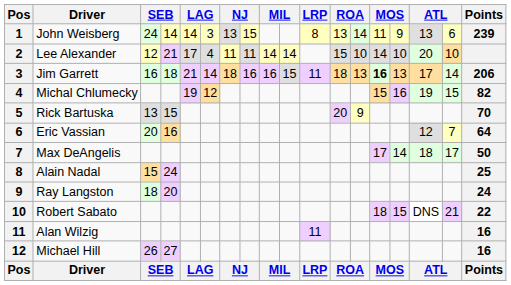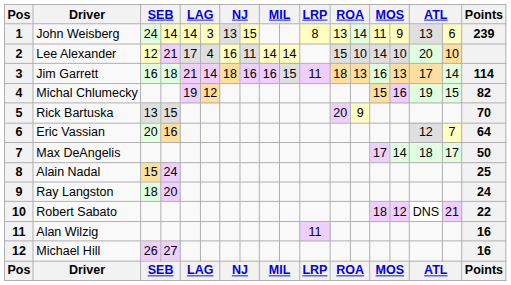 <table class="wikitable" style="font-size:85%; text-align:center">
 <tr style="background:#f9f9f9" valign="top">
 <th valign="middle">Pos</th>
 <th valign="middle">Driver</th>
 <th colspan=2><a href='#'>SEB</a><br></th>
 <th colspan=2><a href='#'>LAG</a><br></th>
 <th colspan=2><a href='#'>NJ</a><br></th>
 <th colspan=2><a href='#'>MIL</a><br></th>
 <th><a href='#'>LRP</a><br></th>
 <th colspan=2><a href='#'>ROA</a><br></th>
 <th colspan=2><a href='#'>MOS</a><br></th>
 <th colspan=2><a href='#'>ATL</a><br></th>
 <th valign="middle">Points</th>
 </tr>
 <tr>
 <th>1</th>
 <td align="left"> John Weisberg</td>
 <td style="background:#dfffdf;">24</td>
 <td style="background:#ffffbf;">14</td>
 <td style="background:#ffffbf;">14</td>
 <td style="background:#ffffbf;">3</td>
 <td style="background:#dfdfdf;">13</td>
 <td style="background:#ffffbf;">15</td>
 <td></td>
 <td></td>
 <td style="background:#ffffbf;">8</td>
 <td style="background:#ffffbf;">13</td>
 <td style="background:#dfffdf;">14</td>
 <td style="background:#ffffbf;">11</td>
 <td style="background:#ffffbf;">9</td>
 <td style="background:#dfdfdf;">13</td>
 <td style="background:#ffffbf;">6</td>
 <th>239</th>
 </tr>
 <tr>
 <th>2</th>
 <td align="left"> Lee Alexander</td>
 <td style="background:#ffffbf;">12</td>
 <td style="background:#efcfff;">21</td>
 <td style="background:#dfdfdf;">17</td>
 <td style="background:#dfdfdf;">4</td>
-<td style="background:#ffffbf;">11</td>
+<td style="background:#ffffbf;">16</td>
 <td style="background:#dfdfdf;">11</td>
 <td style="background:#ffffbf;">14</td>
 <td style="background:#ffffbf;">14</td>
 <td></td>
 <td style="background:#dfdfdf;">15</td>
 <td style="background:#dfdfdf;">10</td>
 <td style="background:#dfdfdf;">14</td>
 <td style="background:#dfdfdf;">10</td>
 <td style="background:#dfffdf;">20</td>
 <td style="background:#ffdf9f;">10</td>
 <th></th>
 </tr>
 <tr>
 <th>3</th>
 <td align="left"> Jim Garrett</td>
 <td style="background:#dfffdf;">16</td>
 <td style="background:#dfffdf;">18</td>
 <td style="background:#efcfff;">21</td>
 <td style="background:#efcfff;">14</td>
 <td style="background:#ffdf9f;">18</td>
 <td style="background:#efcfff;">16</td>
 <td style="background:#efcfff;">16</td>
 <td style="background:#dfdfdf;">15</td>
 <td style="background:#efcfff;">11</td>
 <td style="background:#ffdf9f;">18</td>
 <td style="background:#ffdf9f;">13</td>
-<td style="background:#dfffdf;"><strong>16</strong></td>
+<td style="background:#dfffdf;">16</td>
 <td style="background:#ffdf9f;">13</td>
 <td style="background:#ffdf9f;">17</td>
 <td style="background:#dfffdf;">14</td>
-<th>206</th>
+<th>114</th>
 </tr>
 <tr>
 <th>4</th>
 <td align="left"> Michal Chlumecky</td>
 <td></td>
 <td></td>
 <td style="background:#efcfff;">19</td>
 <td style="background:#ffdf9f;">12</td>
 <td></td>
 <td></td>
 <td></td>
 <td></td>
 <td></td>
 <td></td>
 <td></td>
 <td style="background:#ffdf9f;">15</td>
 <td style="background:#efcfff;">16</td>
 <td style="background:#dfffdf;">19</td>
 <td style="background:#dfffdf;">15</td>
 <th>82</th>
 </tr>
 <tr>
 <th>5</th>
 <td align="left"> Rick Bartuska</td>
 <td style="background:#dfdfdf;">13</td>
 <td style="background:#dfdfdf;">15</td>
 <td></td>
 <td></td>
 <td></td>
 <td></td>
 <td></td>
 <td></td>
 <td></td>
 <td style="background:#efcfff;">20</td>
 <td style="background:#ffffbf;">9</td>
 <td></td>
 <td></td>
 <td></td>
 <td></td>
 <th>70</th>
 </tr>
 <tr>
 <th>6</th>
 <td align="left"> Eric Vassian</td>
 <td style="background:#dfffdf;">20</td>
 <td style="background:#ffdf9f;">16</td>
 <td></td>
 <td></td>
 <td></td>
 <td></td>
 <td></td>
 <td></td>
 <td></td>
 <td></td>
 <td></td>
 <td></td>
 <td></td>
 <td style="background:#dfdfdf;">12</td>
 <td style="background:#ffffbf;">7</td>
 <th>64</th>
 </tr>
 <tr>
 <th>7</th>
 <td align="left"> Max DeAngelis</td>
 <td></td>
 <td></td>
 <td></td>
 <td></td>
 <td></td>
 <td></td>
 <td></td>
 <td></td>
 <td></td>
 <td></td>
 <td></td>
 <td style="background:#efcfff;">17</td>
 <td style="background:#dfffdf;">14</td>
 <td style="background:#dfffdf;">18</td>
 <td style="background:#dfffdf;">17</td>
 <th>50</th>
 </tr>
 <tr>
 <th>8</th>
 <td align="left"> Alain Nadal</td>
 <td style="background:#ffdf9f;">15</td>
 <td style="background:#efcfff;">24</td>
 <td></td>
 <td></td>
 <td></td>
 <td></td>
 <td></td>
 <td></td>
 <td></td>
 <td></td>
 <td></td>
 <td></td>
 <td></td>
 <td></td>
 <td></td>
 <th>25</th>
 </tr>
 <tr>
 <th>9</th>
 <td align="left"> Ray Langston</td>
 <td style="background:#dfffdf;">18</td>
 <td style="background:#efcfff;">20</td>
 <td></td>
 <td></td>
 <td></td>
 <td></td>
 <td></td>
 <td></td>
 <td></td>
 <td></td>
 <td></td>
 <td></td>
 <td></td>
 <td></td>
 <td></td>
 <th>24</th>
 </tr>
 <tr>
 <th>10</th>
 <td align="left"> Robert Sabato</td>
 <td></td>
 <td></td>
 <td></td>
 <td></td>
 <td></td>
 <td></td>
 <td></td>
 <td></td>
 <td></td>
 <td></td>
 <td></td>
 <td style="background:#efcfff;">18</td>
-<td style="background:#efcfff;">15</td>
+<td style="background:#efcfff;">12</td>
 <td style="background:#ffffff;">DNS</td>
 <td style="background:#efcfff;">21</td>
 <th>22</th>
 </tr>
 <tr>
 <th>11</th>
 <td align="left"> Alan Wilzig</td>
 <td></td>
 <td></td>
 <td></td>
 <td></td>
 <td></td>
 <td></td>
 <td></td>
 <td></td>
 <td style="background:#efcfff;">11</td>
 <td></td>
 <td></td>
 <td></td>
 <td></td>
 <td></td>
 <td></td>
 <th>16</th>
 </tr>
 <tr>
 <th>12</th>
 <td align="left"> Michael Hill</td>
 <td style="background:#efcfff;">26</td>
 <td style="background:#efcfff;">27</td>
 <td></td>
 <td></td>
 <td></td>
 <td></td>
 <td></td>
 <td></td>
 <td></td>
 <td></td>
 <td></td>
 <td></td>
 <td></td>
 <td></td>
 <td></td>
 <th>16</th>
 </tr>
 <tr style="background:#f9f9f9" valign="top">
 <th valign="middle">Pos</th>
 <th valign="middle">Driver</th>
 <th colspan=2><a href='#'>SEB</a><br></th>
 <th colspan=2><a href='#'>LAG</a><br></th>
 <th colspan=2><a href='#'>NJ</a><br></th>
 <th colspan=2><a href='#'>MIL</a><br></th>
 <th><a href='#'>LRP</a><br></th>
 <th colspan=2><a href='#'>ROA</a><br></th>
 <th colspan=2><a href='#'>MOS</a><br></th>
 <th colspan=2><a href='#'>ATL</a><br></th>
 <th valign="middle">Points</th>
 </tr>
 </table>
